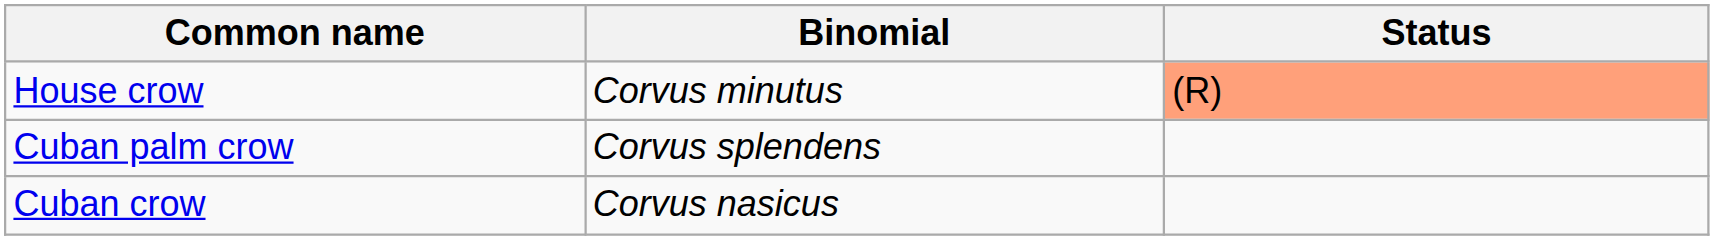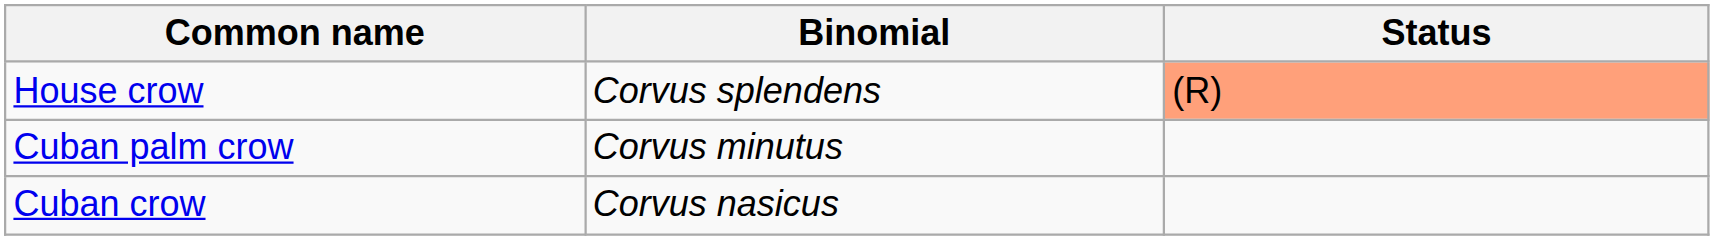 <table width=60% class="wikitable">
 <tr>
 <th width=34%>Common name</th>
 <th width=34%>Binomial</th>
 <th width=32%>Status</th>
 </tr>
 <tr>
 <td><a href='#'>House crow</a></td>
-<td><em>Corvus minutus</em></td>
+<td><em>Corvus splendens</em></td>
 <td style="background: lightsalmon;">(R)</td>
 </tr>
 <tr>
 <td><a href='#'>Cuban palm crow</a></td>
-<td><em>Corvus splendens</em></td>
+<td><em>Corvus minutus</em></td>
 <td></td>
 </tr>
 <tr>
 <td><a href='#'>Cuban crow</a></td>
 <td><em>Corvus nasicus</em></td>
 <td></td>
 </tr>
 </table>
